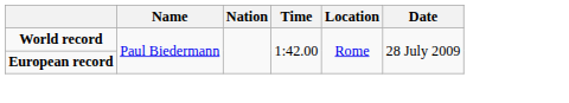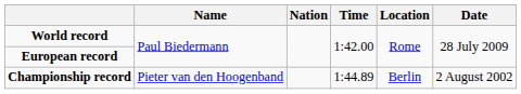 <table class=wikitable style=text-align:center>
 <tr>
 <th></th>
 <th>Name</th>
 <th>Nation</th>
 <th>Time</th>
 <th>Location</th>
 <th>Date</th>
 </tr>
 <tr>
 <td><strong>World record</strong></td>
 <td align=left rowspan=2><a href='#'>Paul Biedermann</a></td>
 <td align=left rowspan=2></td>
 <td align=left rowspan=2>1:42.00</td>
 <td rowspan=2><a href='#'>Rome</a></td>
 <td rowspan=2>28 July 2009</td>
 </tr>
 <tr>
 <td><strong>European record</strong></td>
 </tr>
+<tr>
+<td><strong>Championship record</strong></td>
+<td align=left><a href='#'>Pieter van den Hoogenband</a></td>
+<td align=left></td>
+<td align=left>1:44.89</td>
+<td><a href='#'>Berlin</a></td>
+<td>2 August 2002</td>
+</tr>
 </table>
